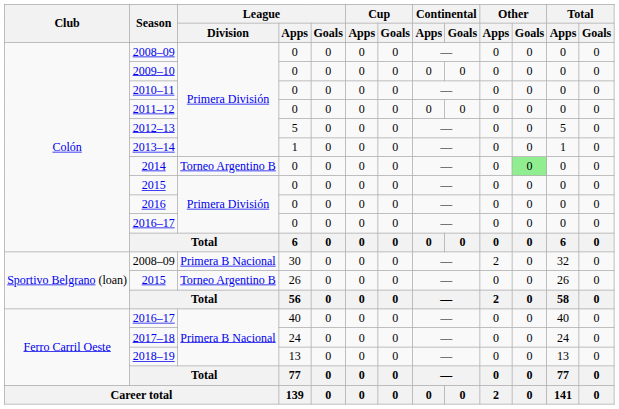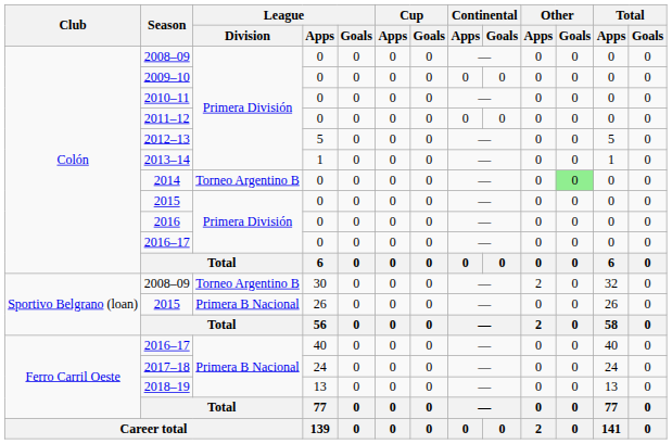 <table class="wikitable" style="text-align:center">
 <tr>
 <th rowspan="2">Club</th>
 <th rowspan="2">Season</th>
 <th colspan="3">League</th>
 <th colspan="2">Cup</th>
 <th colspan="2">Continental</th>
 <th colspan="2">Other</th>
 <th colspan="2">Total</th>
 </tr>
 <tr>
 <th>Division</th>
 <th>Apps</th>
 <th>Goals</th>
 <th>Apps</th>
 <th>Goals</th>
 <th>Apps</th>
 <th>Goals</th>
 <th>Apps</th>
 <th>Goals</th>
 <th>Apps</th>
 <th>Goals</th>
 </tr>
 <tr>
 <td rowspan="11"><a href='#'>Colón</a></td>
 <td><a href='#'>2008–09</a></td>
 <td rowspan="6"><a href='#'>Primera División</a></td>
 <td>0</td>
 <td>0</td>
 <td>0</td>
 <td>0</td>
 <td colspan="2">—</td>
 <td>0</td>
 <td>0</td>
 <td>0</td>
 <td>0</td>
 </tr>
 <tr>
 <td><a href='#'>2009–10</a></td>
 <td>0</td>
 <td>0</td>
 <td>0</td>
 <td>0</td>
 <td>0</td>
 <td>0</td>
 <td>0</td>
 <td>0</td>
 <td>0</td>
 <td>0</td>
 </tr>
 <tr>
 <td><a href='#'>2010–11</a></td>
 <td>0</td>
 <td>0</td>
 <td>0</td>
 <td>0</td>
 <td colspan="2">—</td>
 <td>0</td>
 <td>0</td>
 <td>0</td>
 <td>0</td>
 </tr>
 <tr>
 <td><a href='#'>2011–12</a></td>
 <td>0</td>
 <td>0</td>
 <td>0</td>
 <td>0</td>
 <td>0</td>
 <td>0</td>
 <td>0</td>
 <td>0</td>
 <td>0</td>
 <td>0</td>
 </tr>
 <tr>
 <td><a href='#'>2012–13</a></td>
 <td>5</td>
 <td>0</td>
 <td>0</td>
 <td>0</td>
 <td colspan="2">—</td>
 <td>0</td>
 <td>0</td>
 <td>5</td>
 <td>0</td>
 </tr>
 <tr>
 <td><a href='#'>2013–14</a></td>
 <td>1</td>
 <td>0</td>
 <td>0</td>
 <td>0</td>
 <td colspan="2">—</td>
 <td>0</td>
 <td>0</td>
 <td>1</td>
 <td>0</td>
 </tr>
 <tr>
 <td><a href='#'>2014</a></td>
 <td rowspan="1"><a href='#'>Torneo Argentino B</a></td>
 <td>0</td>
 <td>0</td>
 <td>0</td>
 <td>0</td>
 <td colspan="2">—</td>
 <td>0</td>
 <td style="background: lightgreen;">0</td>
 <td>0</td>
 <td>0</td>
 </tr>
 <tr>
 <td><a href='#'>2015</a></td>
 <td rowspan="3"><a href='#'>Primera División</a></td>
 <td>0</td>
 <td>0</td>
 <td>0</td>
 <td>0</td>
 <td colspan="2">—</td>
 <td>0</td>
 <td>0</td>
 <td>0</td>
 <td>0</td>
 </tr>
 <tr>
 <td><a href='#'>2016</a></td>
 <td>0</td>
 <td>0</td>
 <td>0</td>
 <td>0</td>
 <td colspan="2">—</td>
 <td>0</td>
 <td>0</td>
 <td>0</td>
 <td>0</td>
 </tr>
 <tr>
 <td><a href='#'>2016–17</a></td>
 <td>0</td>
 <td>0</td>
 <td>0</td>
 <td>0</td>
 <td colspan="2">—</td>
 <td>0</td>
 <td>0</td>
 <td>0</td>
 <td>0</td>
 </tr>
 <tr>
 <th colspan="2">Total</th>
 <th>6</th>
 <th>0</th>
 <th>0</th>
 <th>0</th>
 <th>0</th>
 <th>0</th>
 <th>0</th>
 <th>0</th>
 <th>6</th>
 <th>0</th>
 </tr>
 <tr>
 <td rowspan="3"><a href='#'>Sportivo Belgrano</a> (loan)</td>
 <td>2008–09</td>
-<td rowspan="1"><a href='#'>Primera B Nacional</a></td>
+<td rowspan="1"><a href='#'>Torneo Argentino B</a></td>
 <td>30</td>
 <td>0</td>
 <td>0</td>
 <td>0</td>
 <td colspan="2">—</td>
 <td>2</td>
 <td>0</td>
 <td>32</td>
 <td>0</td>
 </tr>
 <tr>
 <td><a href='#'>2015</a></td>
-<td rowspan="1"><a href='#'>Torneo Argentino B</a></td>
+<td rowspan="1"><a href='#'>Primera B Nacional</a></td>
 <td>26</td>
 <td>0</td>
 <td>0</td>
 <td>0</td>
 <td colspan="2">—</td>
 <td>0</td>
 <td>0</td>
 <td>26</td>
 <td>0</td>
 </tr>
 <tr>
 <th colspan="2">Total</th>
 <th>56</th>
 <th>0</th>
 <th>0</th>
 <th>0</th>
 <th colspan="2">—</th>
 <th>2</th>
 <th>0</th>
 <th>58</th>
 <th>0</th>
 </tr>
 <tr>
 <td rowspan="4"><a href='#'>Ferro Carril Oeste</a></td>
 <td><a href='#'>2016–17</a></td>
 <td rowspan="3"><a href='#'>Primera B Nacional</a></td>
 <td>40</td>
 <td>0</td>
 <td>0</td>
 <td>0</td>
 <td colspan="2">—</td>
 <td>0</td>
 <td>0</td>
 <td>40</td>
 <td>0</td>
 </tr>
 <tr>
 <td><a href='#'>2017–18</a></td>
 <td>24</td>
 <td>0</td>
 <td>0</td>
 <td>0</td>
 <td colspan="2">—</td>
 <td>0</td>
 <td>0</td>
 <td>24</td>
 <td>0</td>
 </tr>
 <tr>
 <td><a href='#'>2018–19</a></td>
 <td>13</td>
 <td>0</td>
 <td>0</td>
 <td>0</td>
 <td colspan="2">—</td>
 <td>0</td>
 <td>0</td>
 <td>13</td>
 <td>0</td>
 </tr>
 <tr>
 <th colspan="2">Total</th>
 <th>77</th>
 <th>0</th>
 <th>0</th>
 <th>0</th>
 <th colspan="2">—</th>
 <th>0</th>
 <th>0</th>
 <th>77</th>
 <th>0</th>
 </tr>
 <tr>
 <th colspan="3">Career total</th>
 <th>139</th>
 <th>0</th>
 <th>0</th>
 <th>0</th>
 <th>0</th>
 <th>0</th>
 <th>2</th>
 <th>0</th>
 <th>141</th>
 <th>0</th>
 </tr>
 </table>
